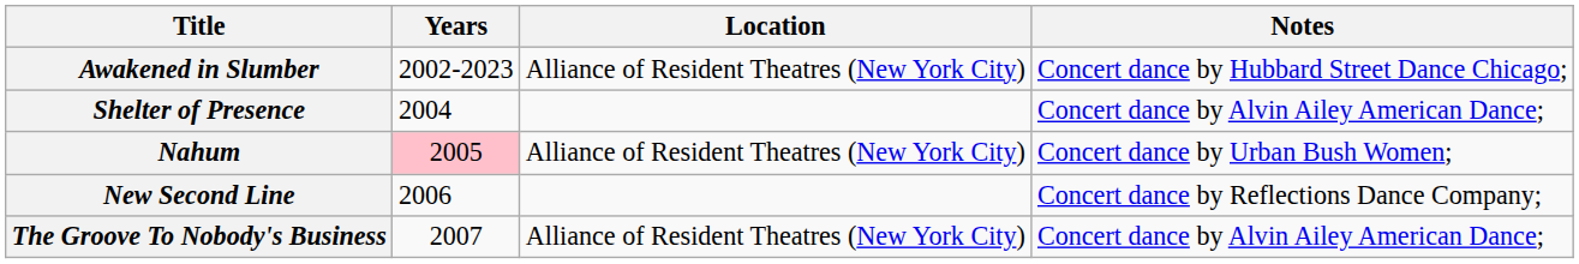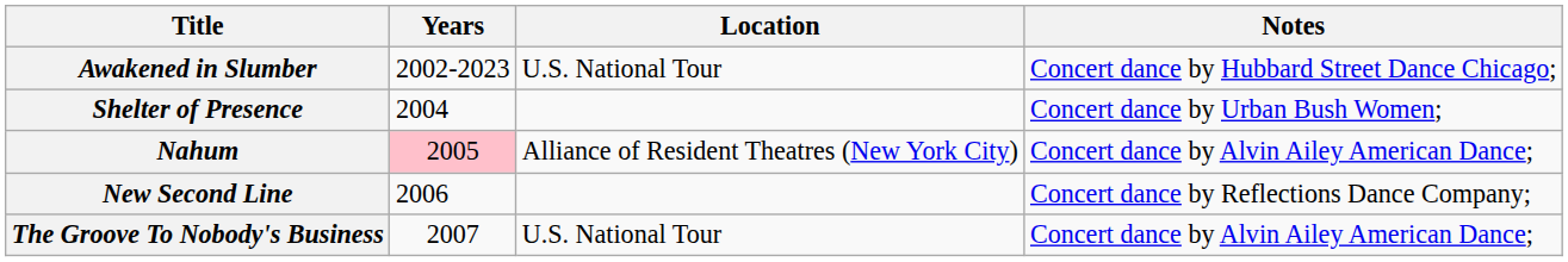 <table class="wikitable plainrowheaders sortable">
 <tr>
 <th scope="col">Title</th>
 <th scope="col">Years</th>
 <th scope="col">Location</th>
 <th scope="col">Notes</th>
 </tr>
 <tr>
 <th scope="row"><em>Awakened in Slumber</em></th>
 <td style="text-align:center;">2002-2023</td>
-<td>Alliance of Resident Theatres (<a href='#'>New York City</a>)</td>
+<td>U.S. National Tour</td>
 <td><a href='#'>Concert dance</a> by <a href='#'>Hubbard Street Dance Chicago</a>;</td>
 </tr>
 <tr>
 <th scope="row"><em>Shelter of Presence</em></th>
 <td>2004</td>
 <td></td>
-<td><a href='#'>Concert dance</a> by <a href='#'>Alvin Ailey American Dance</a>;</td>
+<td><a href='#'>Concert dance</a> by <a href='#'>Urban Bush Women</a>;</td>
 </tr>
 <tr>
 <th scope="row"><em>Nahum</em></th>
 <td style="background: pink; text-align:center;">2005</td>
 <td>Alliance of Resident Theatres (<a href='#'>New York City</a>)</td>
-<td><a href='#'>Concert dance</a> by <a href='#'>Urban Bush Women</a>;</td>
+<td><a href='#'>Concert dance</a> by <a href='#'>Alvin Ailey American Dance</a>;</td>
 </tr>
 <tr>
 <th scope="row"><em>New Second Line</em></th>
 <td>2006</td>
 <td></td>
 <td><a href='#'>Concert dance</a> by Reflections Dance Company;</td>
 </tr>
 <tr>
 <th scope="row"><em>The Groove To Nobody's Business</em></th>
 <td style="text-align:center;">2007</td>
-<td>Alliance of Resident Theatres (<a href='#'>New York City</a>)</td>
+<td>U.S. National Tour</td>
 <td><a href='#'>Concert dance</a> by <a href='#'>Alvin Ailey American Dance</a>;</td>
 </tr>
 </table>
